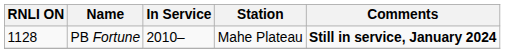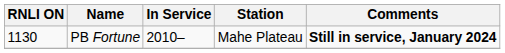 <table class="wikitable">
 <tr>
 <th>RNLI ON</th>
 <th>Name</th>
 <th>In Service</th>
 <th>Station </th>
 <th>Comments</th>
 </tr>
 <tr>
-<td>1128</td>
+<td>1130</td>
 <td>PB <em>Fortune</em></td>
 <td>2010–</td>
 <td>Mahe Plateau</td>
 <td><strong>Still in service, January 2024</strong></td>
 </tr>
 <tr>
 </tr>
 </table>
